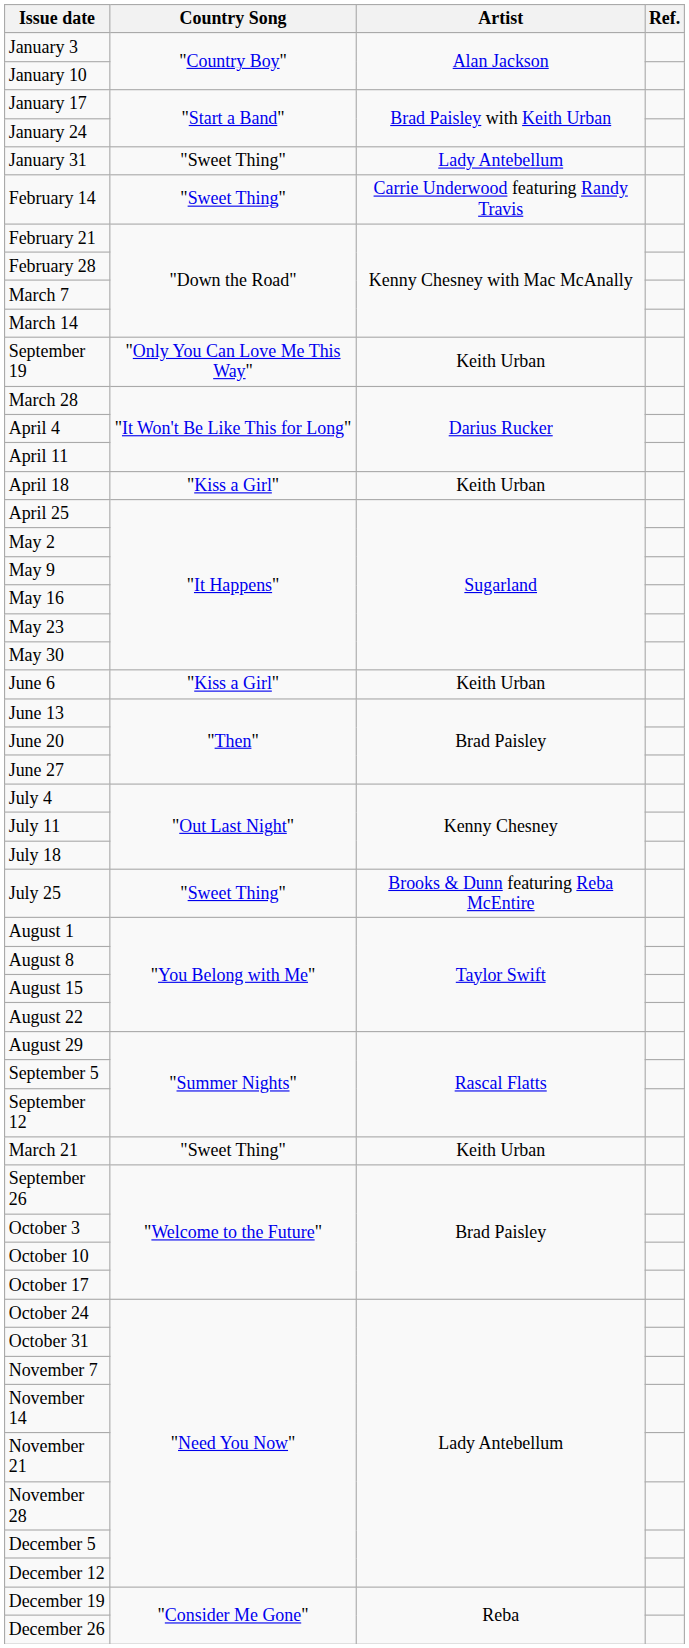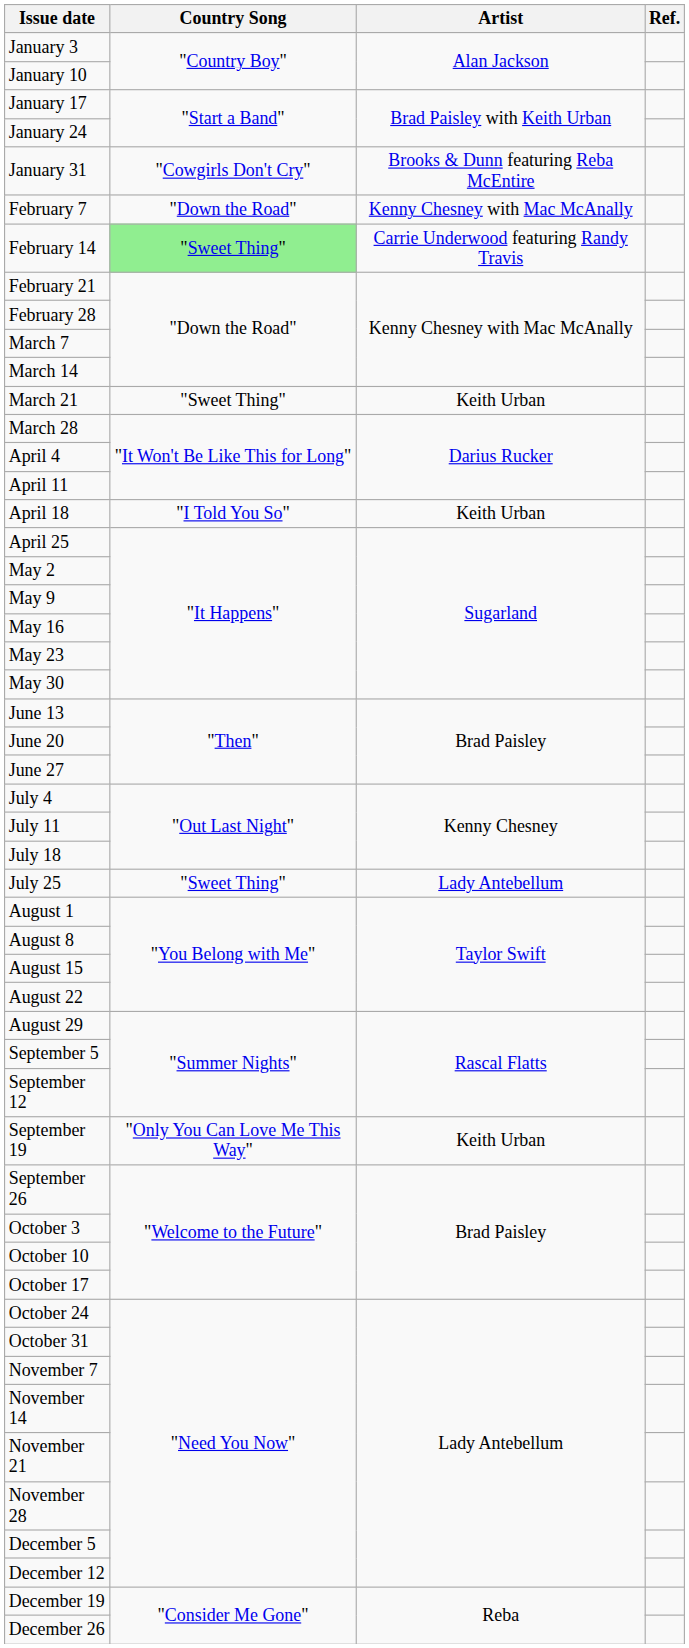 <table class="wikitable">
 <tr>
 <th>Issue date</th>
 <th>Country Song</th>
 <th>Artist</th>
 <th>Ref.</th>
 </tr>
 <tr>
 <td>January 3</td>
 <td align="center" rowspan="2">"<a href='#'>Country Boy</a>"</td>
 <td align="center" rowspan="2"><a href='#'>Alan Jackson</a></td>
 <td align="center"></td>
 </tr>
 <tr>
 <td>January 10</td>
 <td align="center"></td>
 </tr>
 <tr>
 <td>January 17</td>
 <td align="center" rowspan="2">"<a href='#'>Start a Band</a>"</td>
 <td align="center" rowspan="2"><a href='#'>Brad Paisley</a> with <a href='#'>Keith Urban</a></td>
 <td align="center"></td>
 </tr>
 <tr>
 <td>January 24</td>
 <td align="center"></td>
 </tr>
 <tr>
 <td>January 31</td>
-<td align="center">"Sweet Thing"</td>
-<td align="center"><a href='#'>Lady Antebellum</a></td>
+<td align="center">"<a href='#'>Cowgirls Don't Cry</a>"</td>
+<td align="center"><a href='#'>Brooks & Dunn</a> featuring <a href='#'>Reba McEntire</a></td>
+<td align="center"></td>
+</tr>
+<tr>
+<td>February 7</td>
+<td align="center">"<a href='#'>Down the Road</a>"</td>
+<td align="center"><a href='#'>Kenny Chesney</a> with <a href='#'>Mac McAnally</a></td>
 <td align="center"></td>
 </tr>
 <tr>
 <td>February 14</td>
-<td align="center">"<a href='#'>Sweet Thing</a>"</td>
+<td align="center" style="background: lightgreen;">"<a href='#'>Sweet Thing</a>"</td>
 <td align="center"><a href='#'>Carrie Underwood</a> featuring <a href='#'>Randy Travis</a></td>
 <td align="center"></td>
 </tr>
 <tr>
 <td>February 21</td>
 <td align="center" rowspan="4">"Down the Road"</td>
 <td align="center" rowspan="4">Kenny Chesney with Mac McAnally</td>
 <td align="center"></td>
 </tr>
 <tr>
 <td>February 28</td>
 <td align="center"></td>
 </tr>
 <tr>
 <td>March 7</td>
 <td align="center"></td>
 </tr>
 <tr>
 <td>March 14</td>
 <td align="center"></td>
 </tr>
 <tr>
-<td>September 19</td>
-<td align="center">"<a href='#'>Only You Can Love Me This Way</a>"</td>
+<td>March 21</td>
+<td align="center">"Sweet Thing"</td>
 <td align="center">Keith Urban</td>
 <td align="center"></td>
 </tr>
 <tr>
 <td>March 28</td>
 <td align="center" rowspan="3">"<a href='#'>It Won't Be Like This for Long</a>"</td>
 <td align="center" rowspan="3"><a href='#'>Darius Rucker</a></td>
 <td align="center"></td>
 </tr>
 <tr>
 <td>April 4</td>
 <td align="center"></td>
 </tr>
 <tr>
 <td>April 11</td>
 <td align="center"></td>
 </tr>
 <tr>
 <td>April 18</td>
-<td align="center">"<a href='#'>Kiss a Girl</a>"</td>
+<td align="center">"<a href='#'>I Told You So</a>"</td>
 <td align="center">Keith Urban</td>
 <td align="center"></td>
 </tr>
 <tr>
 <td>April 25</td>
 <td align="center" rowspan="6">"<a href='#'>It Happens</a>"</td>
 <td align="center" rowspan="6"><a href='#'>Sugarland</a></td>
 <td align="center"></td>
 </tr>
 <tr>
 <td>May 2</td>
 <td align="center"></td>
 </tr>
 <tr>
 <td>May 9</td>
 <td align="center"></td>
 </tr>
 <tr>
 <td>May 16</td>
 <td align="center"></td>
 </tr>
 <tr>
 <td>May 23</td>
 <td align="center"></td>
 </tr>
 <tr>
 <td>May 30</td>
-<td align="center"></td>
-</tr>
-<tr>
-<td>June 6</td>
-<td align="center">"<a href='#'>Kiss a Girl</a>"</td>
-<td align="center">Keith Urban</td>
 <td align="center"></td>
 </tr>
 <tr>
 <td>June 13</td>
 <td align="center" rowspan="3">"<a href='#'>Then</a>"</td>
 <td align="center" rowspan="3">Brad Paisley</td>
 <td align="center"></td>
 </tr>
 <tr>
 <td>June 20</td>
 <td align="center"></td>
 </tr>
 <tr>
 <td>June 27</td>
 <td align="center"></td>
 </tr>
 <tr>
 <td>July 4</td>
 <td align="center" rowspan="3">"<a href='#'>Out Last Night</a>"</td>
 <td align="center" rowspan="3">Kenny Chesney</td>
 <td align="center"></td>
 </tr>
 <tr>
 <td>July 11</td>
 <td align="center"></td>
 </tr>
 <tr>
 <td>July 18</td>
 <td align="center"></td>
 </tr>
 <tr>
 <td>July 25</td>
 <td align="center">"<a href='#'>Sweet Thing</a>"</td>
-<td align="center"><a href='#'>Brooks & Dunn</a> featuring <a href='#'>Reba McEntire</a></td>
+<td align="center"><a href='#'>Lady Antebellum</a></td>
 <td align="center"></td>
 </tr>
 <tr>
 <td>August 1</td>
 <td align="center" rowspan="4">"<a href='#'>You Belong with Me</a>"</td>
 <td align="center" rowspan="4"><a href='#'>Taylor Swift</a></td>
 <td align="center"></td>
 </tr>
 <tr>
 <td>August 8</td>
 <td align="center"></td>
 </tr>
 <tr>
 <td>August 15</td>
 <td align="center"></td>
 </tr>
 <tr>
 <td>August 22</td>
 <td align="center"></td>
 </tr>
 <tr>
 <td>August 29</td>
 <td align="center" rowspan="3">"<a href='#'>Summer Nights</a>"</td>
 <td align="center" rowspan="3"><a href='#'>Rascal Flatts</a></td>
 <td align="center"></td>
 </tr>
 <tr>
 <td>September 5</td>
 <td align="center"></td>
 </tr>
 <tr>
 <td>September 12</td>
 <td align="center"></td>
 </tr>
 <tr>
-<td>March 21</td>
-<td align="center">"Sweet Thing"</td>
+<td>September 19</td>
+<td align="center">"<a href='#'>Only You Can Love Me This Way</a>"</td>
 <td align="center">Keith Urban</td>
 <td align="center"></td>
 </tr>
 <tr>
 <td>September 26</td>
 <td align="center" rowspan="4">"<a href='#'>Welcome to the Future</a>"</td>
 <td align="center" rowspan="4">Brad Paisley</td>
 <td align="center"></td>
 </tr>
 <tr>
 <td>October 3</td>
 <td align="center"></td>
 </tr>
 <tr>
 <td>October 10</td>
 <td align="center"></td>
 </tr>
 <tr>
 <td>October 17</td>
 <td align="center"></td>
 </tr>
 <tr>
 <td>October 24</td>
 <td align="center" rowspan="8">"<a href='#'>Need You Now</a>"</td>
 <td align="center" rowspan="8">Lady Antebellum</td>
 <td align="center"></td>
 </tr>
 <tr>
 <td>October 31</td>
 <td align="center"></td>
 </tr>
 <tr>
 <td>November 7</td>
 <td align="center"></td>
 </tr>
 <tr>
 <td>November 14</td>
 <td align="center"></td>
 </tr>
 <tr>
 <td>November 21</td>
 <td align="center"></td>
 </tr>
 <tr>
 <td>November 28</td>
 <td align="center"></td>
 </tr>
 <tr>
 <td>December 5</td>
 <td align="center"></td>
 </tr>
 <tr>
 <td>December 12</td>
 <td align="center"></td>
 </tr>
 <tr>
 <td>December 19</td>
 <td align="center" rowspan="2">"<a href='#'>Consider Me Gone</a>"</td>
 <td align="center" rowspan="2">Reba</td>
 <td align="center"></td>
 </tr>
 <tr>
 <td>December 26</td>
 <td align="center"></td>
 </tr>
 </table>
